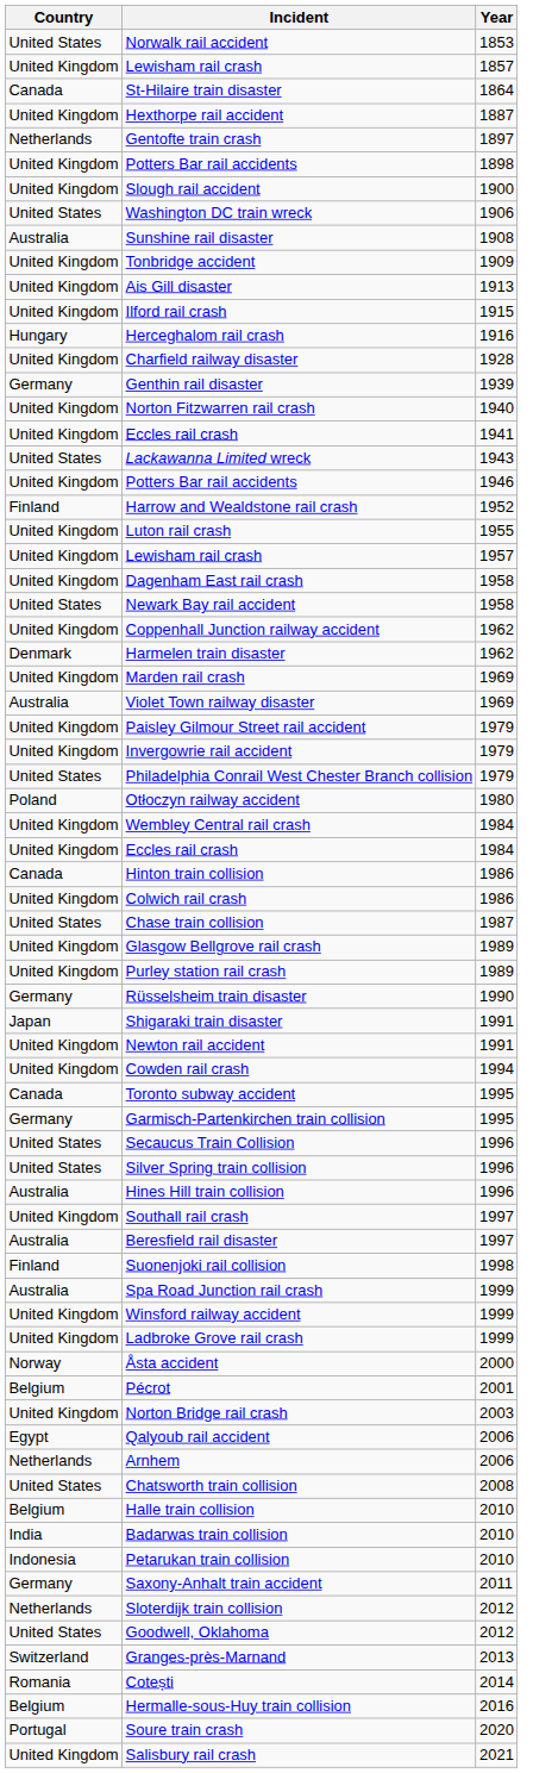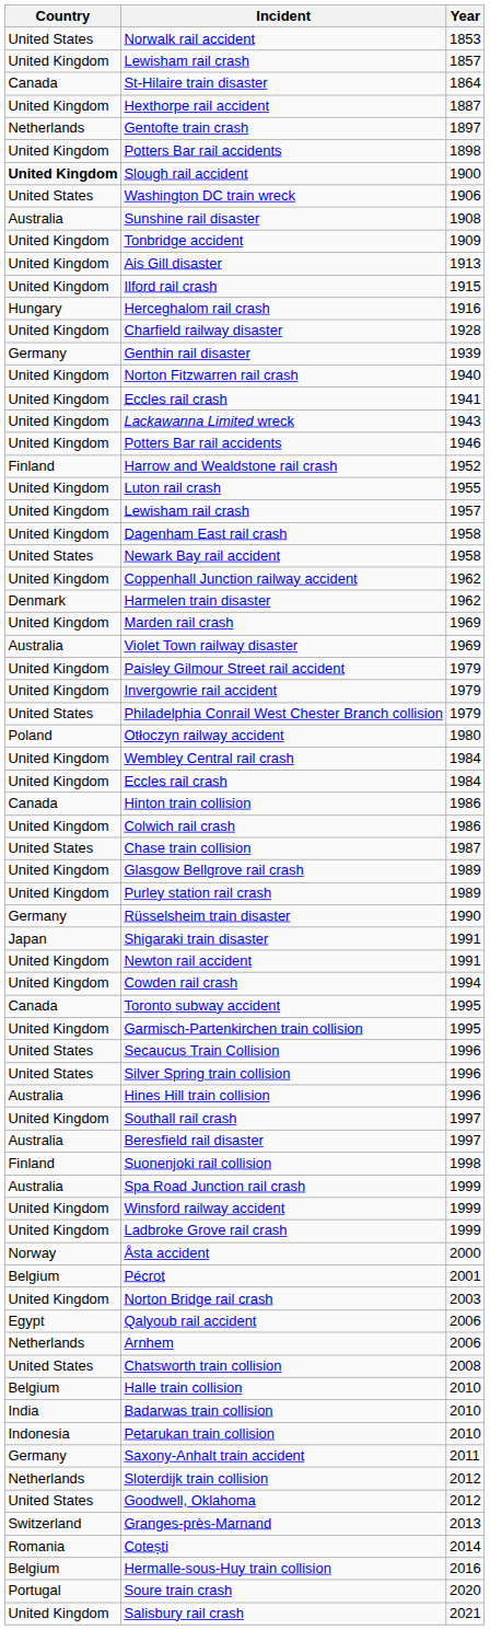 <table class="wikitable sortable">
 <tr>
 <th>Country</th>
 <th>Incident</th>
 <th>Year</th>
 </tr>
 <tr>
 <td>United States</td>
 <td><a href='#'>Norwalk rail accident</a></td>
 <td>1853</td>
 </tr>
 <tr>
 <td>United Kingdom</td>
 <td><a href='#'>Lewisham rail crash</a></td>
 <td>1857</td>
 </tr>
 <tr>
 <td>Canada</td>
 <td><a href='#'>St-Hilaire train disaster</a></td>
 <td>1864</td>
 </tr>
 <tr>
 <td>United Kingdom</td>
 <td><a href='#'>Hexthorpe rail accident</a></td>
 <td>1887</td>
 </tr>
 <tr>
 <td>Netherlands</td>
 <td><a href='#'>Gentofte train crash</a></td>
 <td>1897</td>
 </tr>
 <tr>
 <td>United Kingdom</td>
 <td><a href='#'>Potters Bar rail accidents</a></td>
 <td>1898</td>
 </tr>
 <tr>
-<td>United Kingdom</td>
+<td><strong>United Kingdom</strong></td>
 <td><a href='#'>Slough rail accident</a></td>
 <td>1900</td>
 </tr>
 <tr>
 <td>United States</td>
 <td><a href='#'>Washington DC train wreck</a></td>
 <td>1906</td>
 </tr>
 <tr>
 <td>Australia</td>
 <td><a href='#'>Sunshine rail disaster</a></td>
 <td>1908</td>
 </tr>
 <tr>
 <td>United Kingdom</td>
 <td><a href='#'>Tonbridge accident</a></td>
 <td>1909</td>
 </tr>
 <tr>
 <td>United Kingdom</td>
 <td><a href='#'>Ais Gill disaster</a></td>
 <td>1913</td>
 </tr>
 <tr>
 <td>United Kingdom</td>
 <td><a href='#'>Ilford rail crash</a></td>
 <td>1915</td>
 </tr>
 <tr>
 <td>Hungary</td>
 <td><a href='#'>Herceghalom rail crash</a></td>
 <td>1916</td>
 </tr>
 <tr>
 <td>United Kingdom</td>
 <td><a href='#'>Charfield railway disaster</a></td>
 <td>1928</td>
 </tr>
 <tr>
 <td>Germany</td>
 <td><a href='#'>Genthin rail disaster</a></td>
 <td>1939</td>
 </tr>
 <tr>
 <td>United Kingdom</td>
 <td><a href='#'>Norton Fitzwarren rail crash</a></td>
 <td>1940</td>
 </tr>
 <tr>
 <td>United Kingdom</td>
 <td><a href='#'>Eccles rail crash</a></td>
 <td>1941</td>
 </tr>
 <tr>
-<td>United States</td>
+<td>United Kingdom</td>
 <td><a href='#'><em>Lackawanna Limited</em> wreck</a></td>
 <td>1943</td>
 </tr>
 <tr>
 <td>United Kingdom</td>
 <td><a href='#'>Potters Bar rail accidents</a></td>
 <td>1946</td>
 </tr>
 <tr>
 <td>Finland</td>
 <td><a href='#'>Harrow and Wealdstone rail crash</a></td>
 <td>1952</td>
 </tr>
 <tr>
 <td>United Kingdom</td>
 <td><a href='#'>Luton rail crash</a></td>
 <td>1955</td>
 </tr>
 <tr>
 <td>United Kingdom</td>
 <td><a href='#'>Lewisham rail crash</a></td>
 <td>1957</td>
 </tr>
 <tr>
 <td>United Kingdom</td>
 <td><a href='#'>Dagenham East rail crash</a></td>
 <td>1958</td>
 </tr>
 <tr>
 <td>United States</td>
 <td><a href='#'>Newark Bay rail accident</a></td>
 <td>1958</td>
 </tr>
 <tr>
 <td>United Kingdom</td>
 <td><a href='#'>Coppenhall Junction railway accident</a></td>
 <td>1962</td>
 </tr>
 <tr>
 <td>Denmark</td>
 <td><a href='#'>Harmelen train disaster</a></td>
 <td>1962</td>
 </tr>
 <tr>
 <td>United Kingdom</td>
 <td><a href='#'>Marden rail crash</a></td>
 <td>1969</td>
 </tr>
 <tr>
 <td>Australia</td>
 <td><a href='#'>Violet Town railway disaster</a></td>
 <td>1969</td>
 </tr>
 <tr>
 <td>United Kingdom</td>
 <td><a href='#'>Paisley Gilmour Street rail accident</a></td>
 <td>1979</td>
 </tr>
 <tr>
 <td>United Kingdom</td>
 <td><a href='#'>Invergowrie rail accident</a></td>
 <td>1979</td>
 </tr>
 <tr>
 <td>United States</td>
 <td><a href='#'>Philadelphia Conrail West Chester Branch collision</a></td>
 <td>1979</td>
 </tr>
 <tr>
 <td>Poland</td>
 <td><a href='#'>Otłoczyn railway accident</a></td>
 <td>1980</td>
 </tr>
 <tr>
 <td>United Kingdom</td>
 <td><a href='#'>Wembley Central rail crash</a></td>
 <td>1984</td>
 </tr>
 <tr>
 <td>United Kingdom</td>
 <td><a href='#'>Eccles rail crash</a></td>
 <td>1984</td>
 </tr>
 <tr>
 <td>Canada</td>
 <td><a href='#'>Hinton train collision</a></td>
 <td>1986</td>
 </tr>
 <tr>
 <td>United Kingdom</td>
 <td><a href='#'>Colwich rail crash</a></td>
 <td>1986</td>
 </tr>
 <tr>
 <td>United States</td>
 <td><a href='#'>Chase train collision</a></td>
 <td>1987</td>
 </tr>
 <tr>
 <td>United Kingdom</td>
 <td><a href='#'>Glasgow Bellgrove rail crash</a></td>
 <td>1989</td>
 </tr>
 <tr>
 <td>United Kingdom</td>
 <td><a href='#'>Purley station rail crash</a></td>
 <td>1989</td>
 </tr>
 <tr>
 <td>Germany</td>
 <td><a href='#'>Rüsselsheim train disaster</a></td>
 <td>1990</td>
 </tr>
 <tr>
 <td>Japan</td>
 <td><a href='#'>Shigaraki train disaster</a></td>
 <td>1991</td>
 </tr>
 <tr>
 <td>United Kingdom</td>
 <td><a href='#'>Newton rail accident</a></td>
 <td>1991</td>
 </tr>
 <tr>
 <td>United Kingdom</td>
 <td><a href='#'>Cowden rail crash</a></td>
 <td>1994</td>
 </tr>
 <tr>
 <td>Canada</td>
 <td><a href='#'>Toronto subway accident</a></td>
 <td>1995</td>
 </tr>
 <tr>
-<td>Germany</td>
+<td>United Kingdom</td>
 <td><a href='#'>Garmisch-Partenkirchen train collision</a></td>
 <td>1995</td>
 </tr>
 <tr>
 <td>United States</td>
 <td><a href='#'>Secaucus Train Collision</a></td>
 <td>1996</td>
 </tr>
 <tr>
 <td>United States</td>
 <td><a href='#'>Silver Spring train collision</a></td>
 <td>1996</td>
 </tr>
 <tr>
 <td>Australia</td>
 <td><a href='#'>Hines Hill train collision</a></td>
 <td>1996</td>
 </tr>
 <tr>
 <td>United Kingdom</td>
 <td><a href='#'>Southall rail crash</a></td>
 <td>1997</td>
 </tr>
 <tr>
 <td>Australia</td>
 <td><a href='#'>Beresfield rail disaster</a></td>
 <td>1997</td>
 </tr>
 <tr>
 <td>Finland</td>
 <td><a href='#'>Suonenjoki rail collision</a></td>
 <td>1998</td>
 </tr>
 <tr>
 <td>Australia</td>
 <td><a href='#'>Spa Road Junction rail crash</a></td>
 <td>1999</td>
 </tr>
 <tr>
 <td>United Kingdom</td>
 <td><a href='#'>Winsford railway accident</a></td>
 <td>1999</td>
 </tr>
 <tr>
 <td>United Kingdom</td>
 <td><a href='#'>Ladbroke Grove rail crash</a></td>
 <td>1999</td>
 </tr>
 <tr>
 <td>Norway</td>
 <td><a href='#'>Åsta accident</a></td>
 <td>2000</td>
 </tr>
 <tr>
 <td>Belgium</td>
 <td><a href='#'>Pécrot</a></td>
 <td>2001</td>
 </tr>
 <tr>
 <td>United Kingdom</td>
 <td><a href='#'>Norton Bridge rail crash</a></td>
 <td>2003</td>
 </tr>
 <tr>
 <td>Egypt</td>
 <td><a href='#'>Qalyoub rail accident</a></td>
 <td>2006</td>
 </tr>
 <tr>
 <td>Netherlands</td>
 <td><a href='#'>Arnhem</a></td>
 <td>2006</td>
 </tr>
 <tr>
 <td>United States</td>
 <td><a href='#'>Chatsworth train collision</a></td>
 <td>2008</td>
 </tr>
 <tr>
 <td>Belgium</td>
 <td><a href='#'>Halle train collision</a></td>
 <td>2010</td>
 </tr>
 <tr>
 <td>India</td>
 <td><a href='#'>Badarwas train collision</a></td>
 <td>2010</td>
 </tr>
 <tr>
 <td>Indonesia</td>
 <td><a href='#'>Petarukan train collision</a></td>
 <td>2010</td>
 </tr>
 <tr>
 <td>Germany</td>
 <td><a href='#'>Saxony-Anhalt train accident</a></td>
 <td>2011</td>
 </tr>
 <tr>
 <td>Netherlands</td>
 <td><a href='#'>Sloterdijk train collision</a></td>
 <td>2012</td>
 </tr>
 <tr>
 <td>United States</td>
 <td><a href='#'>Goodwell, Oklahoma</a></td>
 <td>2012</td>
 </tr>
 <tr>
 <td>Switzerland</td>
 <td><a href='#'>Granges-près-Marnand</a></td>
 <td>2013</td>
 </tr>
 <tr>
 <td>Romania</td>
 <td><a href='#'>Cotești</a></td>
 <td>2014</td>
 </tr>
 <tr>
 <td>Belgium</td>
 <td><a href='#'>Hermalle-sous-Huy train collision</a></td>
 <td>2016</td>
 </tr>
 <tr>
 <td>Portugal</td>
 <td><a href='#'>Soure train crash</a></td>
 <td>2020</td>
 </tr>
 <tr>
 <td>United Kingdom</td>
 <td><a href='#'>Salisbury rail crash</a></td>
 <td>2021</td>
 </tr>
 </table>
